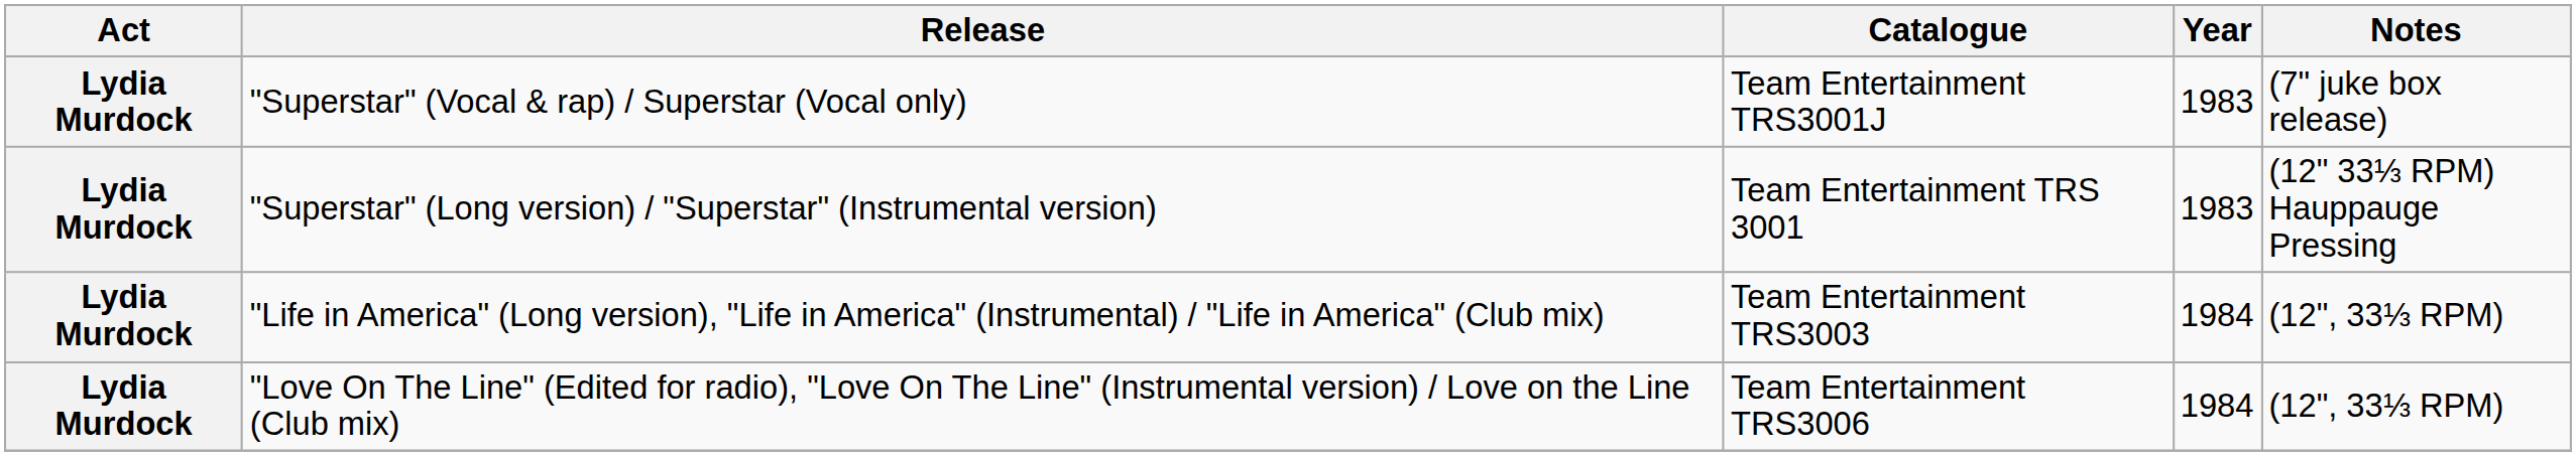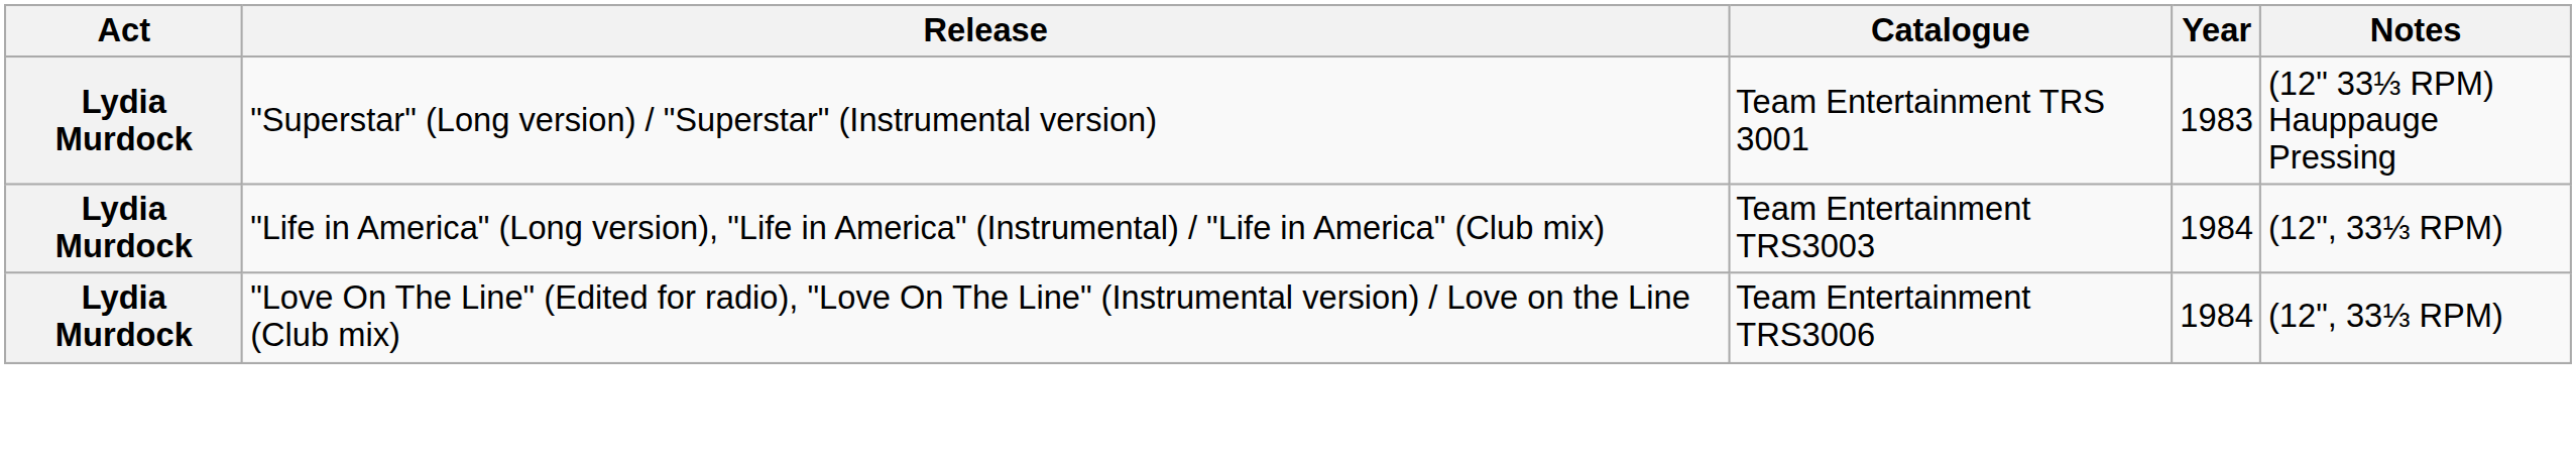 <table class="wikitable plainrowheaders sortable">
 <tr>
 <th scope="col" class="unsortable">Act</th>
 <th scope="col">Release</th>
 <th scope="col">Catalogue</th>
 <th scope="col">Year</th>
 <th scope="col" class="unsortable">Notes</th>
-</tr>
-<tr>
-<th scope="row">Lydia Murdock</th>
-<td>"Superstar" (Vocal & rap) / Superstar (Vocal only)</td>
-<td>Team Entertainment TRS3001J</td>
-<td>1983</td>
-<td>(7" juke box release)</td>
 </tr>
 <tr>
 <th scope="row">Lydia Murdock</th>
 <td>"Superstar" (Long version) / "Superstar" (Instrumental version)</td>
 <td>Team Entertainment TRS 3001</td>
 <td>1983</td>
 <td>(12" 33⅓ RPM)<br> Hauppauge Pressing</td>
 </tr>
 <tr>
 <th scope="row">Lydia Murdock</th>
 <td>"Life in America" (Long version), "Life in America" (Instrumental) / "Life in America" (Club mix)</td>
 <td>Team Entertainment TRS3003</td>
 <td>1984</td>
 <td>(12", 33⅓ RPM)</td>
 </tr>
 <tr>
 <th scope="row">Lydia Murdock</th>
 <td>"Love On The Line" (Edited for radio), "Love On The Line" (Instrumental version) / Love on the Line (Club mix)</td>
 <td>Team Entertainment TRS3006</td>
 <td>1984</td>
 <td>(12", 33⅓ RPM)</td>
 </tr>
 <tr>
 </tr>
 </table>
